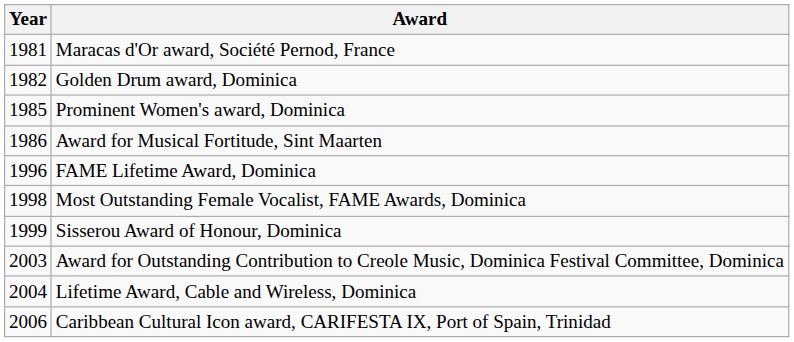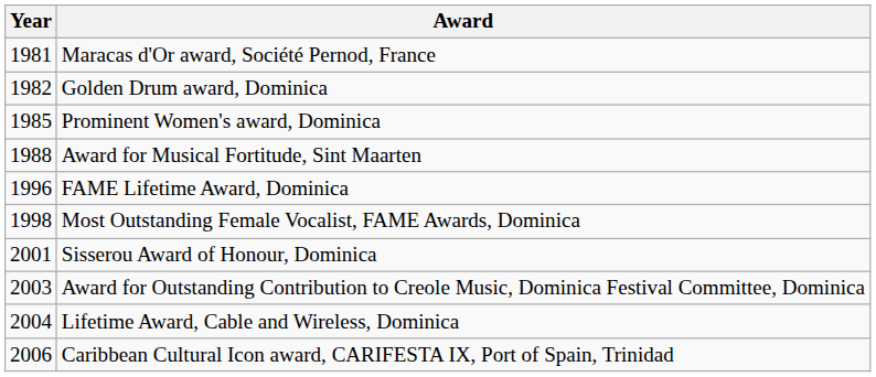 <table class="wikitable">
 <tr>
 <th>Year</th>
 <th>Award</th>
 </tr>
 <tr>
 <td>1981</td>
 <td>Maracas d'Or award, Société Pernod, France</td>
 </tr>
 <tr>
 <td>1982</td>
 <td>Golden Drum award, Dominica</td>
 </tr>
 <tr>
 <td>1985</td>
 <td>Prominent Women's award, Dominica</td>
 </tr>
 <tr>
-<td>1986</td>
+<td>1988</td>
 <td>Award for Musical Fortitude, Sint Maarten</td>
 </tr>
 <tr>
 <td>1996</td>
 <td>FAME Lifetime Award, Dominica</td>
 </tr>
 <tr>
 <td>1998</td>
 <td>Most Outstanding Female Vocalist, FAME Awards, Dominica</td>
 </tr>
 <tr>
-<td>1999</td>
+<td>2001</td>
 <td>Sisserou Award of Honour, Dominica</td>
 </tr>
 <tr>
 <td>2003</td>
 <td>Award for Outstanding Contribution to Creole Music, Dominica Festival Committee, Dominica</td>
 </tr>
 <tr>
 <td>2004</td>
 <td>Lifetime Award, Cable and Wireless, Dominica</td>
 </tr>
 <tr>
 <td>2006</td>
 <td>Caribbean Cultural Icon award, CARIFESTA IX, Port of Spain, Trinidad</td>
 </tr>
 </table>
